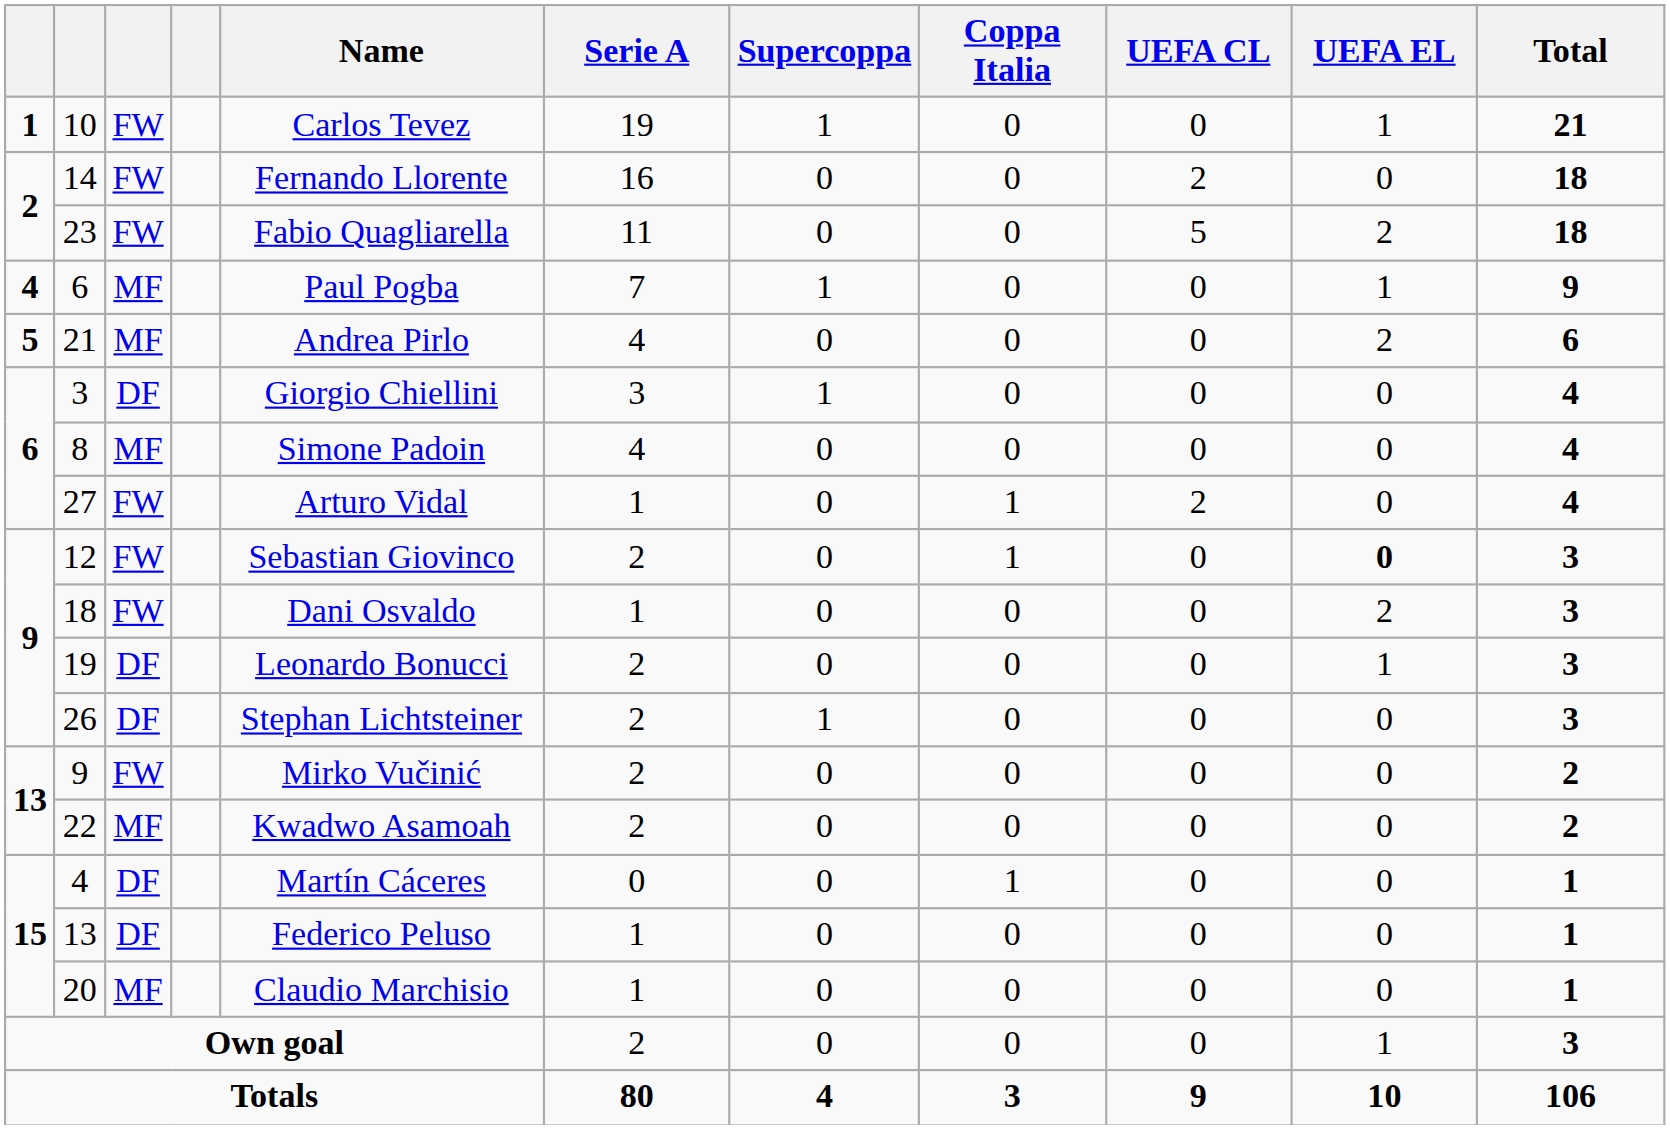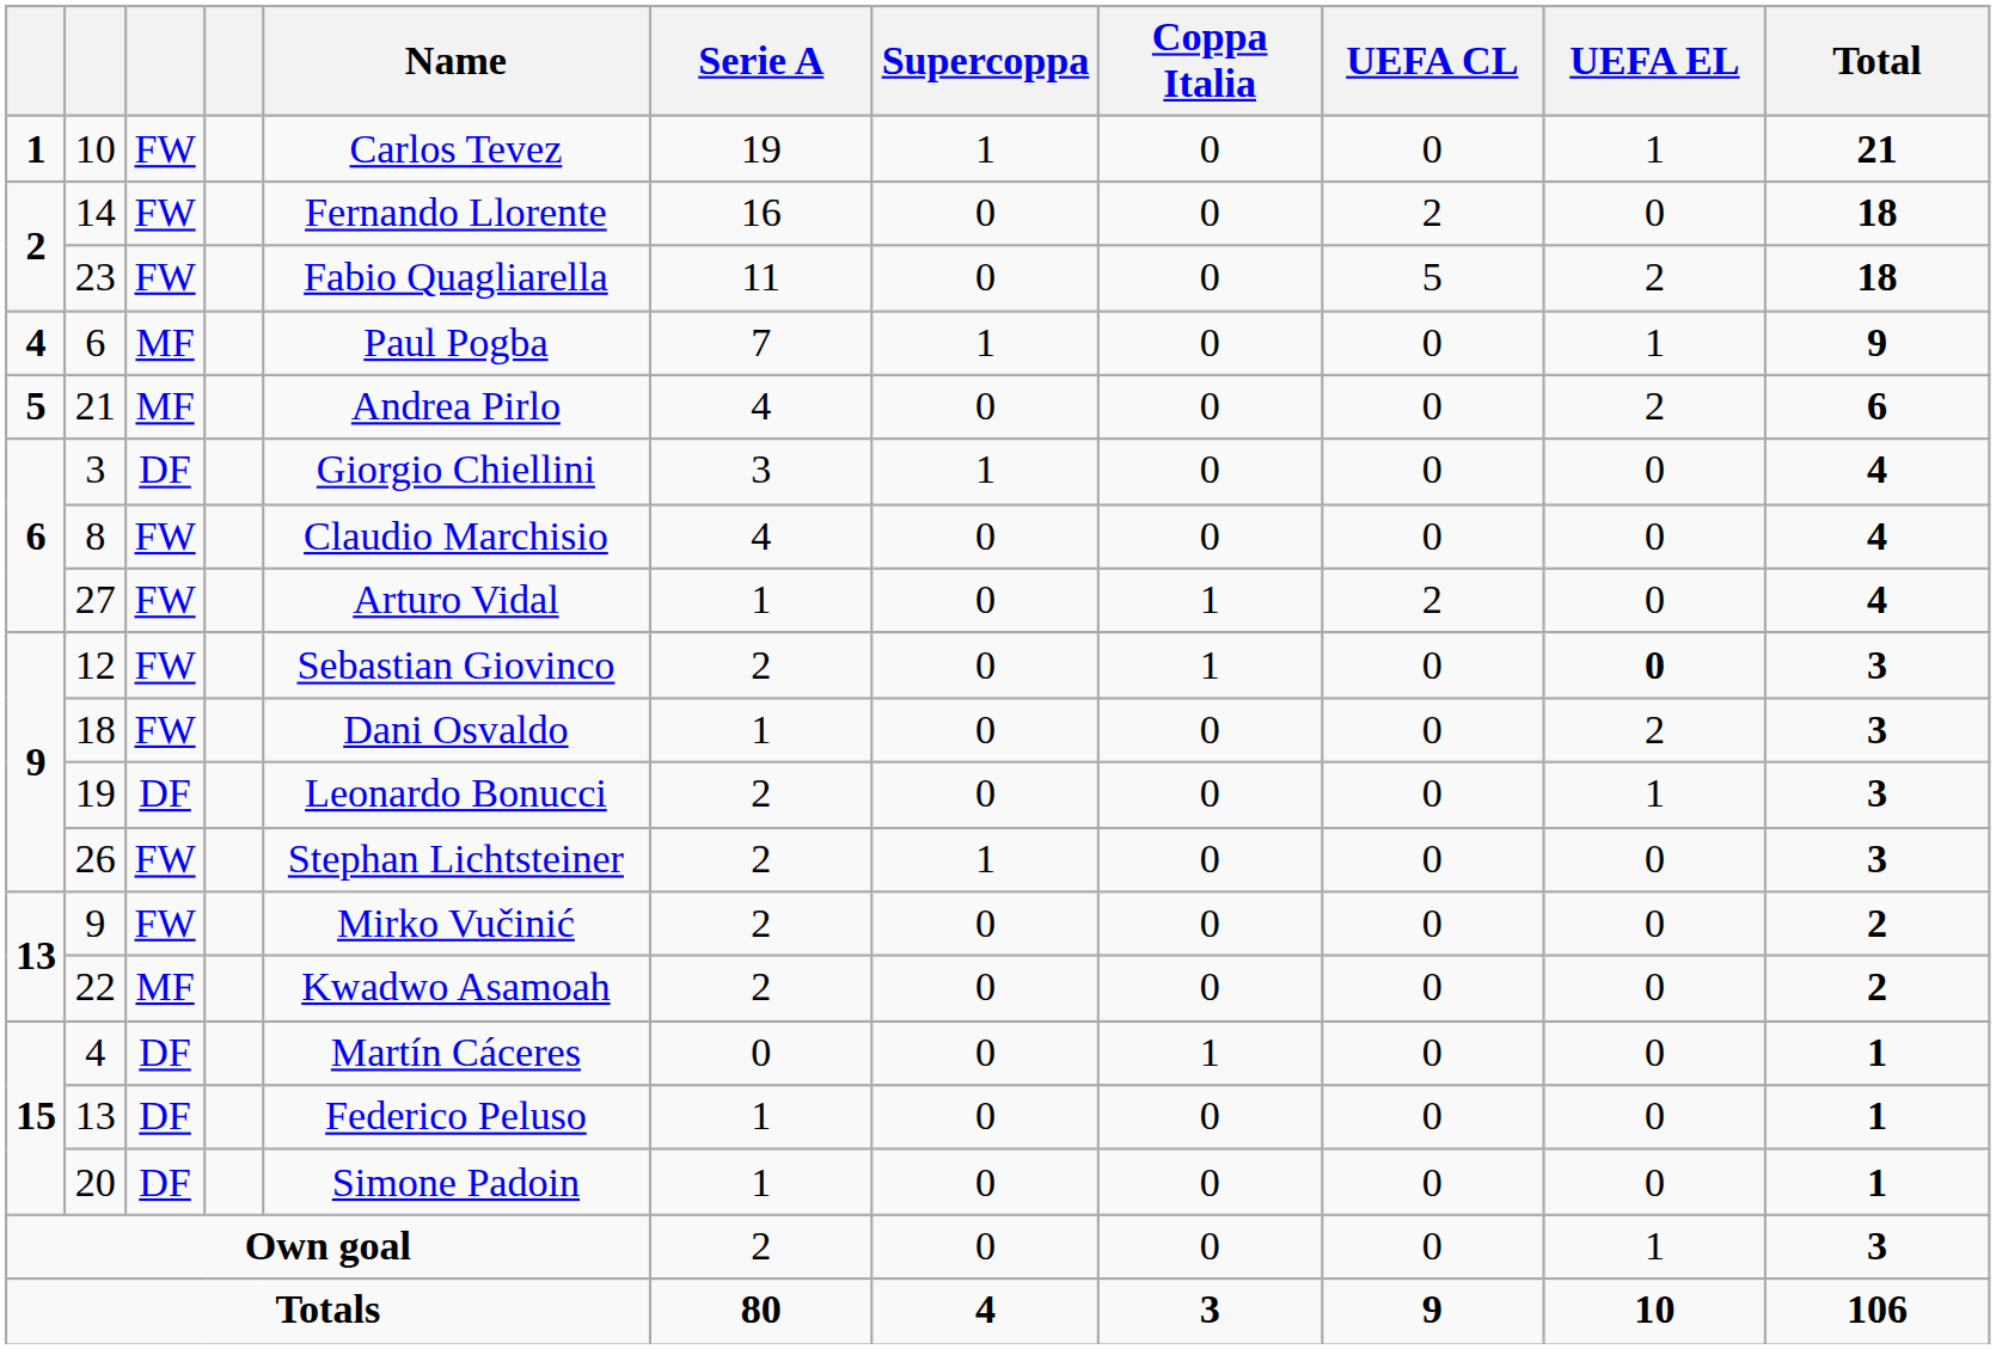 <table class="wikitable" style="text-align:center">
 <tr>
 <th width=15></th>
 <th width=15></th>
 <th width=15></th>
 <th width=15></th>
 <th width=145>Name</th>
 <th width=80><a href='#'>Serie A</a></th>
 <th width=80><a href='#'>Supercoppa</a></th>
 <th width=80><a href='#'>Coppa Italia</a></th>
 <th width=80><a href='#'>UEFA CL</a></th>
 <th width=80><a href='#'>UEFA EL</a></th>
 <th width=80>Total</th>
 </tr>
 <tr>
 <td><strong>1</strong></td>
 <td>10</td>
 <td><a href='#'>FW</a></td>
 <td></td>
 <td><a href='#'>Carlos Tevez</a></td>
 <td>19</td>
 <td>1</td>
 <td>0</td>
 <td>0</td>
 <td>1</td>
 <td><strong>21</strong></td>
 </tr>
 <tr>
 <td rowspan=2><strong>2</strong></td>
 <td>14</td>
 <td><a href='#'>FW</a></td>
 <td></td>
 <td><a href='#'>Fernando Llorente</a></td>
 <td>16</td>
 <td>0</td>
 <td>0</td>
 <td>2</td>
 <td>0</td>
 <td><strong>18</strong></td>
 </tr>
 <tr>
 <td>23</td>
 <td><a href='#'>FW</a></td>
 <td></td>
 <td><a href='#'>Fabio Quagliarella</a></td>
 <td>11</td>
 <td>0</td>
 <td>0</td>
 <td>5</td>
 <td>2</td>
 <td><strong>18</strong></td>
 </tr>
 <tr>
 <td><strong>4</strong></td>
 <td>6</td>
 <td><a href='#'>MF</a></td>
 <td></td>
 <td><a href='#'>Paul Pogba</a></td>
 <td>7</td>
 <td>1</td>
 <td>0</td>
 <td>0</td>
 <td>1</td>
 <td><strong>9</strong></td>
 </tr>
 <tr>
 <td><strong>5</strong></td>
 <td>21</td>
 <td><a href='#'>MF</a></td>
 <td></td>
 <td><a href='#'>Andrea Pirlo</a></td>
 <td>4</td>
 <td>0</td>
 <td>0</td>
 <td>0</td>
 <td>2</td>
 <td><strong>6</strong></td>
 </tr>
 <tr>
 <td rowspan=3><strong>6</strong></td>
 <td>3</td>
 <td><a href='#'>DF</a></td>
 <td></td>
 <td><a href='#'>Giorgio Chiellini</a></td>
 <td>3</td>
 <td>1</td>
 <td>0</td>
 <td>0</td>
 <td>0</td>
 <td><strong>4</strong></td>
 </tr>
 <tr>
 <td>8</td>
-<td><a href='#'>MF</a></td>
+<td><a href='#'>FW</a></td>
 <td></td>
-<td><a href='#'>Simone Padoin</a></td>
+<td><a href='#'>Claudio Marchisio</a></td>
 <td>4</td>
 <td>0</td>
 <td>0</td>
 <td>0</td>
 <td>0</td>
 <td><strong>4</strong></td>
 </tr>
 <tr>
 <td>27</td>
 <td><a href='#'>FW</a></td>
 <td></td>
 <td><a href='#'>Arturo Vidal</a></td>
 <td>1</td>
 <td>0</td>
 <td>1</td>
 <td>2</td>
 <td>0</td>
 <td><strong>4</strong></td>
 </tr>
 <tr>
 <td rowspan=4><strong>9</strong></td>
 <td>12</td>
 <td><a href='#'>FW</a></td>
 <td></td>
 <td><a href='#'>Sebastian Giovinco</a></td>
 <td>2</td>
 <td>0</td>
 <td>1</td>
 <td>0</td>
 <td><strong>0</strong></td>
 <td><strong>3</strong></td>
 </tr>
 <tr>
 <td>18</td>
 <td><a href='#'>FW</a></td>
 <td></td>
 <td><a href='#'>Dani Osvaldo</a></td>
 <td>1</td>
 <td>0</td>
 <td>0</td>
 <td>0</td>
 <td>2</td>
 <td><strong>3</strong></td>
 </tr>
 <tr>
 <td>19</td>
 <td><a href='#'>DF</a></td>
 <td></td>
 <td><a href='#'>Leonardo Bonucci</a></td>
 <td>2</td>
 <td>0</td>
 <td>0</td>
 <td>0</td>
 <td>1</td>
 <td><strong>3</strong></td>
 </tr>
 <tr>
 <td>26</td>
-<td><a href='#'>DF</a></td>
+<td><a href='#'>FW</a></td>
 <td></td>
 <td><a href='#'>Stephan Lichtsteiner</a></td>
 <td>2</td>
 <td>1</td>
 <td>0</td>
 <td>0</td>
 <td>0</td>
 <td><strong>3</strong></td>
 </tr>
 <tr>
 <td rowspan=2><strong>13</strong></td>
 <td>9</td>
 <td><a href='#'>FW</a></td>
 <td></td>
 <td><a href='#'>Mirko Vučinić</a></td>
 <td>2</td>
 <td>0</td>
 <td>0</td>
 <td>0</td>
 <td>0</td>
 <td><strong>2</strong></td>
 </tr>
 <tr>
 <td>22</td>
 <td><a href='#'>MF</a></td>
 <td></td>
 <td><a href='#'>Kwadwo Asamoah</a></td>
 <td>2</td>
 <td>0</td>
 <td>0</td>
 <td>0</td>
 <td>0</td>
 <td><strong>2</strong></td>
 </tr>
 <tr>
 <td rowspan=3><strong>15</strong></td>
 <td>4</td>
 <td><a href='#'>DF</a></td>
 <td></td>
 <td><a href='#'>Martín Cáceres</a></td>
 <td>0</td>
 <td>0</td>
 <td>1</td>
 <td>0</td>
 <td>0</td>
 <td><strong>1</strong></td>
 </tr>
 <tr>
 <td>13</td>
 <td><a href='#'>DF</a></td>
 <td></td>
 <td><a href='#'>Federico Peluso</a></td>
 <td>1</td>
 <td>0</td>
 <td>0</td>
 <td>0</td>
 <td>0</td>
 <td><strong>1</strong></td>
 </tr>
 <tr>
 <td>20</td>
-<td><a href='#'>MF</a></td>
+<td><a href='#'>DF</a></td>
 <td></td>
-<td><a href='#'>Claudio Marchisio</a></td>
+<td><a href='#'>Simone Padoin</a></td>
 <td>1</td>
 <td>0</td>
 <td>0</td>
 <td>0</td>
 <td>0</td>
 <td><strong>1</strong></td>
 </tr>
 <tr>
 <td colspan=5><strong>Own goal</strong></td>
 <td>2</td>
 <td>0</td>
 <td>0</td>
 <td>0</td>
 <td>1</td>
 <td><strong>3</strong></td>
 </tr>
 <tr>
 <td colspan=5><strong>Totals</strong></td>
 <td><strong>80</strong></td>
 <td><strong>4</strong></td>
 <td><strong>3</strong></td>
 <td><strong>9</strong></td>
 <td><strong>10</strong></td>
 <td><strong>106</strong></td>
 </tr>
 </table>
